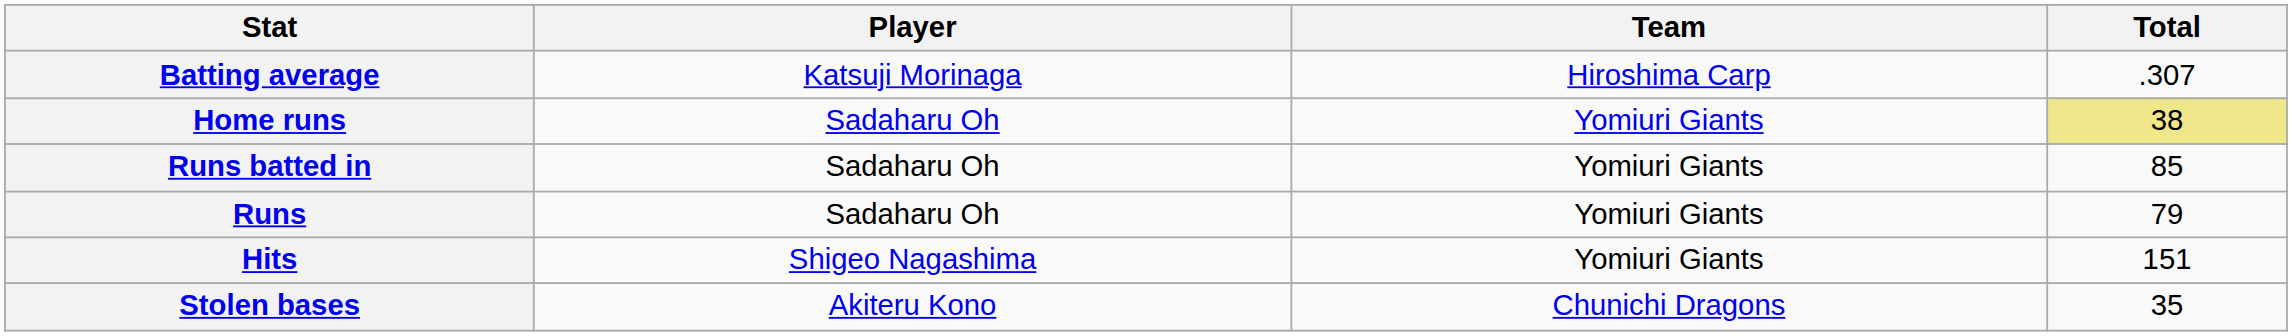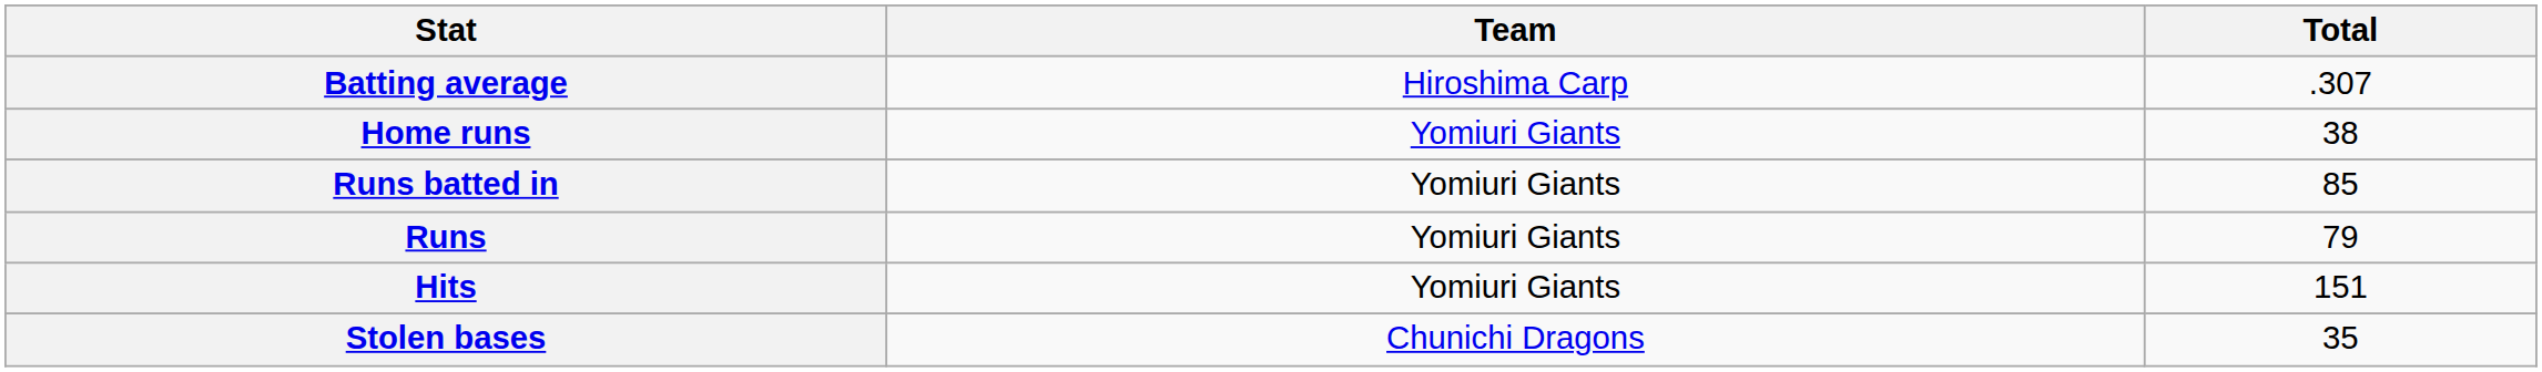 <table class="wikitable" style="text-align:center;">
 <tr>
 <th scope="col" width="7%">Stat</th>
-<th scope="col" width="10%">Player</th>
 <th scope="col" width="10%">Team</th>
 <th scope="col" width="3%">Total</th>
 </tr>
 <tr>
 <th scope="row" style="text-align:center;"><a href='#'>Batting average</a></th>
-<td><a href='#'>Katsuji Morinaga</a></td>
 <td><a href='#'>Hiroshima Carp</a></td>
 <td>.307</td>
 </tr>
 <tr>
 <th scope="row" style="text-align:center;"><a href='#'>Home runs</a></th>
-<td><a href='#'>Sadaharu Oh</a></td>
 <td><a href='#'>Yomiuri Giants</a></td>
-<td style="background: khaki;">38</td>
+<td>38</td>
 </tr>
 <tr>
 <th scope="row" style="text-align:center;"><a href='#'>Runs batted in</a></th>
-<td>Sadaharu Oh</td>
 <td>Yomiuri Giants</td>
 <td>85</td>
 </tr>
 <tr>
 <th scope="row" style="text-align:center;"><a href='#'>Runs</a></th>
-<td>Sadaharu Oh</td>
 <td>Yomiuri Giants</td>
 <td>79</td>
 </tr>
 <tr>
 <th scope="row" style="text-align:center;"><a href='#'>Hits</a></th>
-<td><a href='#'>Shigeo Nagashima</a></td>
 <td>Yomiuri Giants</td>
 <td>151</td>
 </tr>
 <tr>
 <th scope="row" style="text-align:center;"><a href='#'>Stolen bases</a></th>
-<td><a href='#'>Akiteru Kono</a></td>
 <td><a href='#'>Chunichi Dragons</a></td>
 <td>35</td>
 </tr>
 </table>
